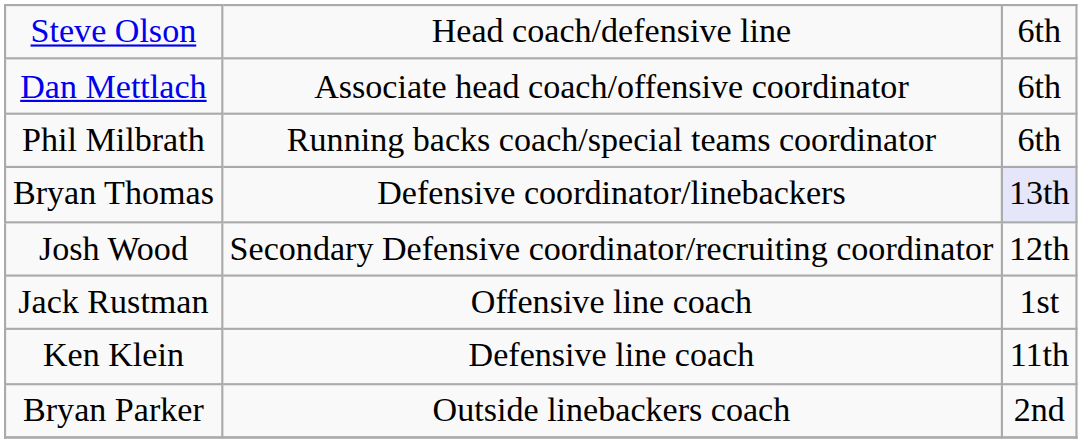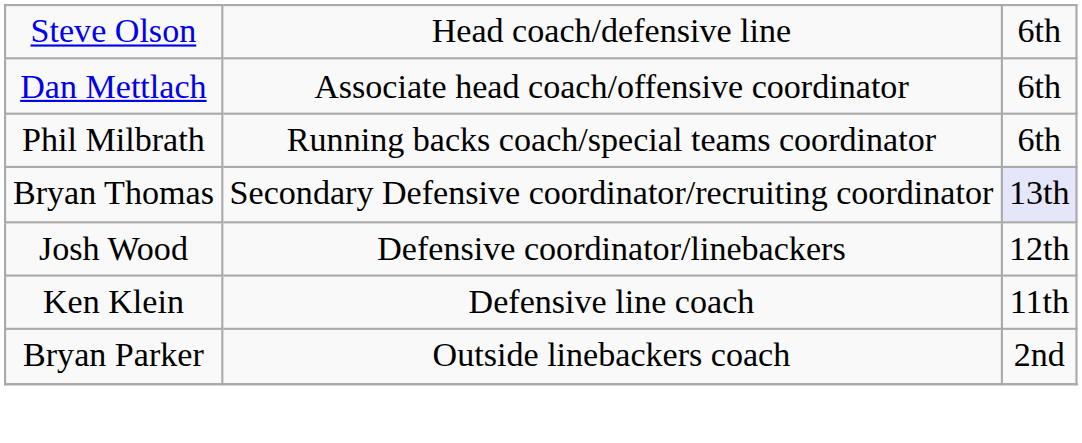 <table class="wikitable">
 <tr align="center">
 <td><a href='#'>Steve Olson</a></td>
 <td>Head coach/defensive line</td>
 <td>6th</td>
 </tr>
 <tr align="center">
 <td><a href='#'>Dan Mettlach</a></td>
 <td>Associate head coach/offensive coordinator</td>
 <td>6th</td>
 </tr>
 <tr align="center">
 <td>Phil Milbrath</td>
 <td>Running backs coach/special teams coordinator</td>
 <td>6th</td>
 </tr>
 <tr align="center">
 <td>Bryan Thomas</td>
-<td>Defensive coordinator/linebackers</td>
+<td>Secondary Defensive coordinator/recruiting coordinator</td>
 <td style="background: lavender;">13th</td>
 </tr>
 <tr align="center">
 <td>Josh Wood</td>
-<td>Secondary Defensive coordinator/recruiting coordinator</td>
+<td>Defensive coordinator/linebackers</td>
 <td>12th</td>
-</tr>
-<tr align="center">
-<td>Jack Rustman</td>
-<td>Offensive line coach</td>
-<td>1st</td>
 </tr>
 <tr align="center">
 <td>Ken Klein</td>
 <td>Defensive line coach</td>
 <td>11th</td>
 </tr>
 <tr align="center">
 <td>Bryan Parker</td>
 <td>Outside linebackers coach</td>
 <td>2nd</td>
 </tr>
 <tr align="center">
 </tr>
 </table>
